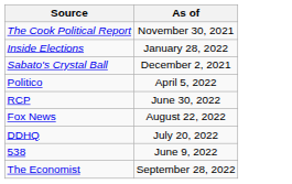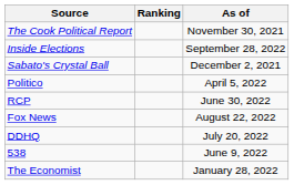 <table class="wikitable" style="text-align:center">
 <tr>
 <th>Source</th>
+<th>Ranking</th>
 <th>As of</th>
 </tr>
 <tr>
 <td align=left><em><a href='#'>The Cook Political Report</a></em></td>
+<td></td>
 <td>November 30, 2021</td>
 </tr>
 <tr>
 <td align=left><em><a href='#'>Inside Elections</a></em></td>
-<td>January 28, 2022</td>
+<td></td>
+<td>September 28, 2022</td>
 </tr>
 <tr>
 <td align=left><em><a href='#'>Sabato's Crystal Ball</a></em></td>
+<td></td>
 <td>December 2, 2021</td>
 </tr>
 <tr>
 <td style="text-align:left;"><a href='#'>Politico</a></td>
+<td></td>
 <td>April 5, 2022</td>
 </tr>
 <tr>
 <td align="left"><a href='#'>RCP</a></td>
+<td></td>
 <td>June 30, 2022</td>
 </tr>
 <tr>
 <td align=left><a href='#'>Fox News</a></td>
+<td></td>
 <td>August 22, 2022</td>
 </tr>
 <tr>
 <td align="left"><a href='#'>DDHQ</a></td>
+<td></td>
 <td>July 20, 2022</td>
 </tr>
 <tr>
 <td align="left"><a href='#'>538</a></td>
+<td></td>
 <td>June 9, 2022</td>
 </tr>
 <tr>
 <td align="left"><a href='#'>The Economist</a></td>
-<td>September 28, 2022</td>
+<td></td>
+<td>January 28, 2022</td>
 </tr>
 </table>
